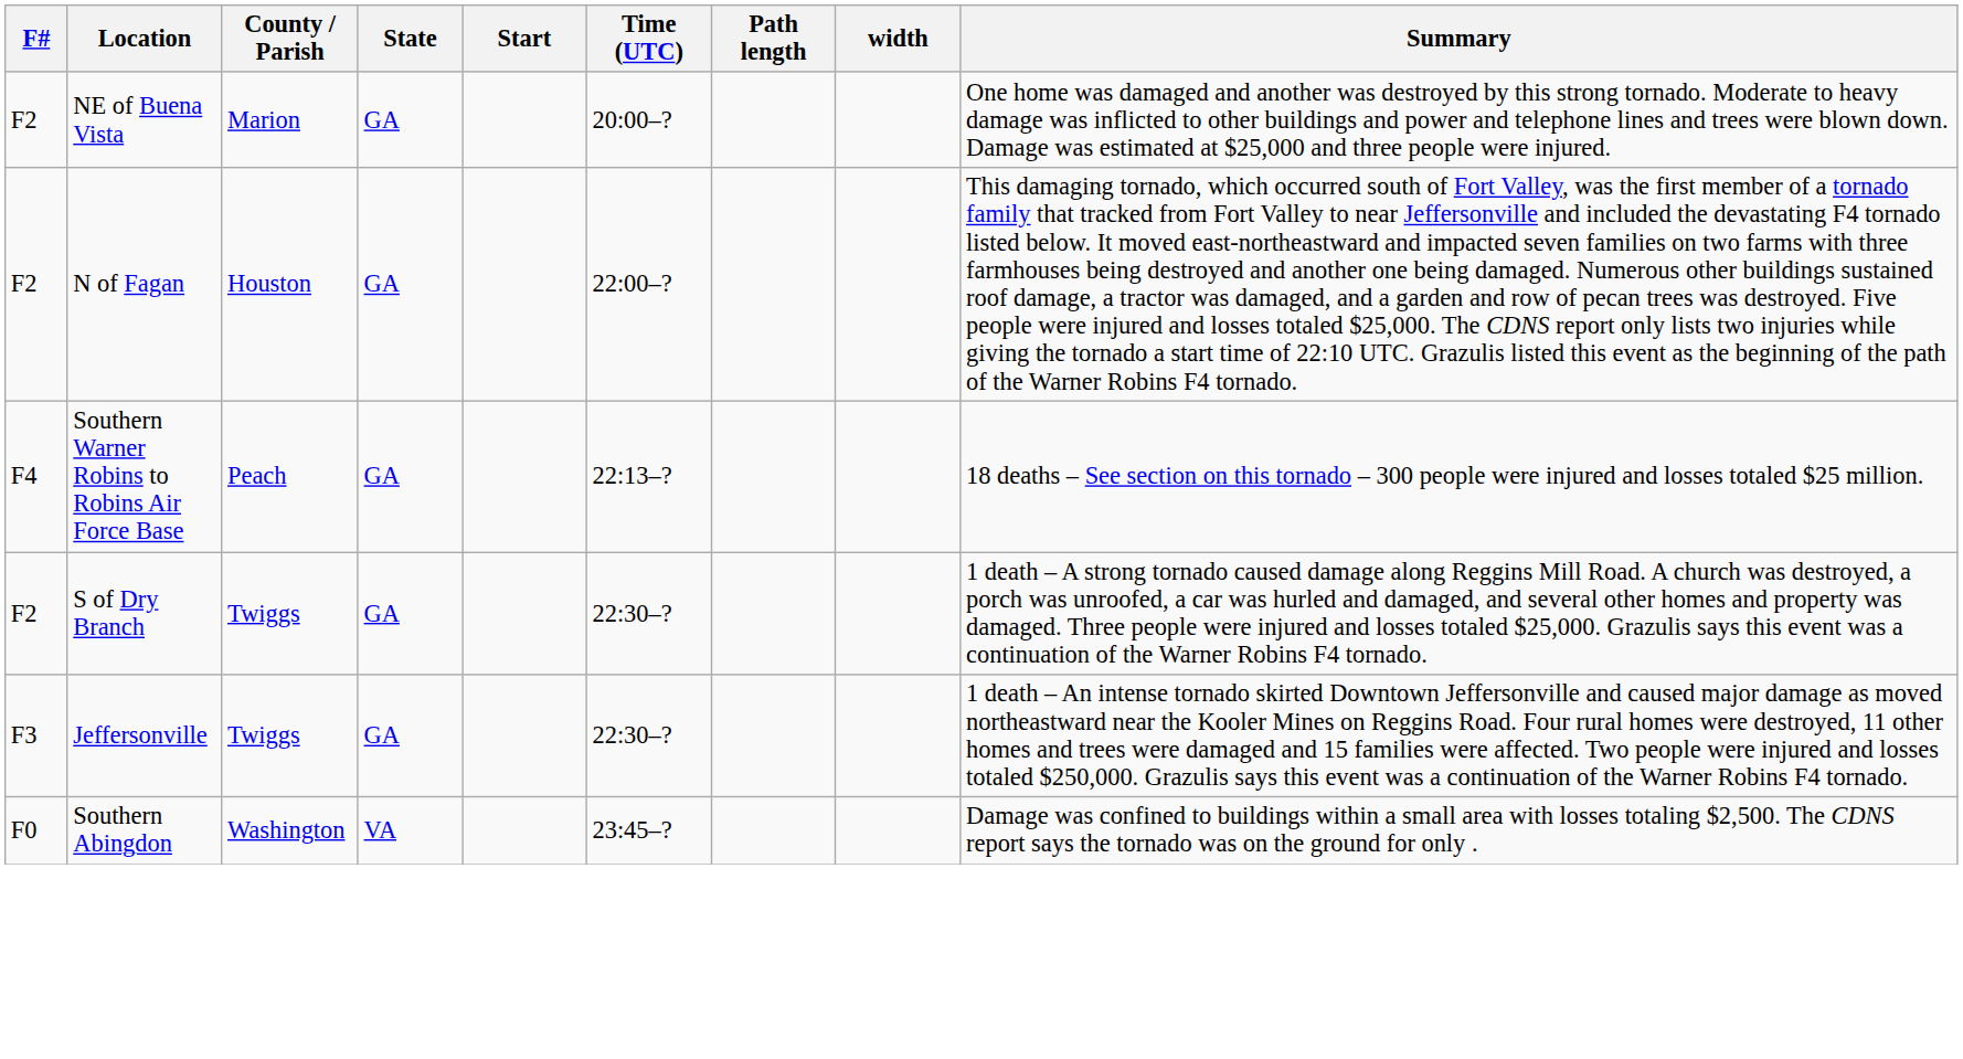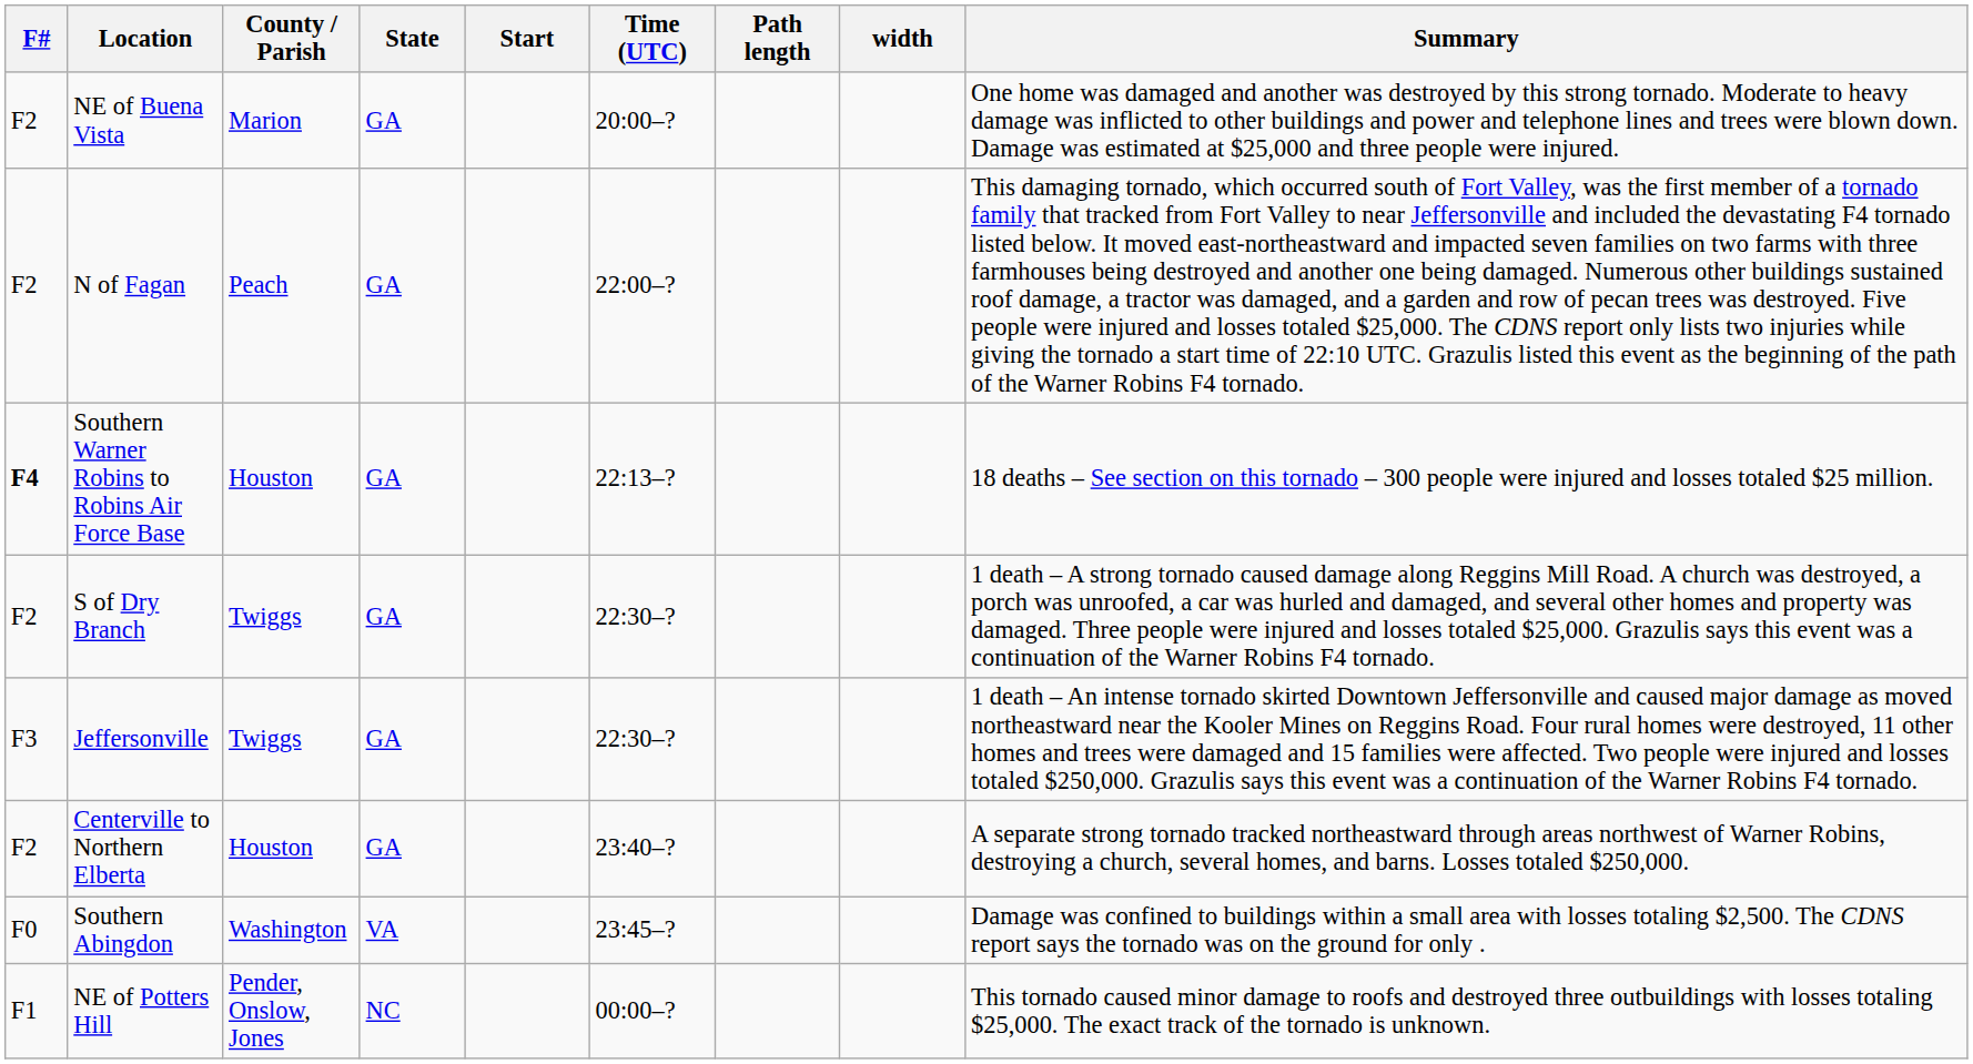 <table class="wikitable sortable" style="width:100%;">
 <tr>
 <th scope="col"  style="width:3%; text-align:center;"><a href='#'>F#</a></th>
 <th scope="col"  style="width:7%; text-align:center;" class="unsortable">Location</th>
 <th scope="col"  style="width:6%; text-align:center;" class="unsortable">County / Parish</th>
 <th scope="col"  style="width:5%; text-align:center;">State</th>
 <th scope="col"  style="width:6%; text-align:center;">Start </th>
 <th scope="col"  style="width:6%; text-align:center;">Time (<a href='#'>UTC</a>)</th>
 <th scope="col"  style="width:6%; text-align:center;">Path length</th>
 <th scope="col"  style="width:6%; text-align:center;"> width</th>
 <th scope="col" class="unsortable" style="width:48%; text-align:center;">Summary</th>
 </tr>
 <tr>
 <td bgcolor=>F2</td>
 <td>NE of <a href='#'>Buena Vista</a></td>
 <td><a href='#'>Marion</a></td>
 <td><a href='#'>GA</a></td>
 <td></td>
 <td>20:00–?</td>
 <td></td>
 <td></td>
 <td>One home was damaged and another was destroyed by this strong tornado. Moderate to heavy damage was inflicted to other buildings and power and telephone lines and trees were blown down. Damage was estimated at $25,000 and three people were injured.</td>
 </tr>
 <tr>
 <td bgcolor=>F2</td>
 <td>N of <a href='#'>Fagan</a></td>
-<td><a href='#'>Houston</a></td>
+<td><a href='#'>Peach</a></td>
 <td><a href='#'>GA</a></td>
 <td></td>
 <td>22:00–?</td>
 <td></td>
 <td></td>
 <td>This damaging tornado, which occurred  south of <a href='#'>Fort Valley</a>, was the first member of a  <a href='#'>tornado family</a> that tracked from Fort Valley to near <a href='#'>Jeffersonville</a> and included the devastating F4 tornado listed below. It moved east-northeastward and impacted seven families on two farms with three farmhouses being destroyed and another one being damaged. Numerous other buildings sustained roof damage, a tractor was damaged, and a garden and row of pecan trees was destroyed. Five people were injured and losses totaled $25,000. The <em>CDNS</em> report only lists two injuries while giving the tornado a start time of 22:10 UTC. Grazulis listed this event as the beginning of the path of the Warner Robins F4 tornado.</td>
 </tr>
 <tr>
-<td bgcolor=>F4</td>
+<td bgcolor=><strong>F4</strong></td>
 <td>Southern <a href='#'>Warner Robins</a> to <a href='#'>Robins Air Force Base</a></td>
-<td><a href='#'>Peach</a></td>
+<td><a href='#'>Houston</a></td>
 <td><a href='#'>GA</a></td>
 <td></td>
 <td>22:13–?</td>
 <td></td>
 <td></td>
 <td>18 deaths – <a href='#'>See section on this tornado</a> – 300 people were injured and losses totaled $25 million.</td>
 </tr>
 <tr>
 <td bgcolor=>F2</td>
 <td>S of <a href='#'>Dry Branch</a></td>
 <td><a href='#'>Twiggs</a></td>
 <td><a href='#'>GA</a></td>
 <td></td>
 <td>22:30–?</td>
 <td></td>
 <td></td>
 <td>1 death – A strong tornado caused damage along Reggins Mill Road. A church was destroyed, a porch was unroofed, a car was hurled  and damaged, and several other homes and property was damaged. Three people were injured and losses totaled $25,000. Grazulis says this event was a continuation of the Warner Robins F4 tornado.</td>
 </tr>
 <tr>
 <td bgcolor=>F3</td>
 <td><a href='#'>Jeffersonville</a></td>
 <td><a href='#'>Twiggs</a></td>
 <td><a href='#'>GA</a></td>
 <td></td>
 <td>22:30–?</td>
 <td></td>
 <td></td>
 <td>1 death – An intense tornado skirted Downtown Jeffersonville and caused major damage as moved northeastward near the Kooler Mines on Reggins Road. Four rural homes were destroyed, 11 other homes and trees were damaged and 15 families were affected. Two people were injured and losses totaled $250,000. Grazulis says this event was a continuation of the Warner Robins F4 tornado.</td>
 </tr>
 <tr>
+<td bgcolor=>F2</td>
+<td><a href='#'>Centerville</a> to Northern <a href='#'>Elberta</a></td>
+<td><a href='#'>Houston</a></td>
+<td><a href='#'>GA</a></td>
+<td></td>
+<td>23:40–?</td>
+<td></td>
+<td></td>
+<td>A separate strong tornado tracked northeastward through areas northwest of Warner Robins, destroying a church, several homes, and barns. Losses totaled $250,000.</td>
+</tr>
+<tr>
 <td bgcolor=>F0</td>
 <td>Southern <a href='#'>Abingdon</a></td>
 <td><a href='#'>Washington</a></td>
 <td><a href='#'>VA</a></td>
 <td></td>
 <td>23:45–?</td>
 <td></td>
 <td></td>
 <td>Damage was confined to buildings within a small area with losses totaling $2,500. The <em>CDNS</em> report says the tornado was on the ground for only .</td>
 </tr>
+<tr>
+<td bgcolor=>F1</td>
+<td>NE of <a href='#'>Potters Hill</a></td>
+<td><a href='#'>Pender</a>, <a href='#'>Onslow</a>, <a href='#'>Jones</a></td>
+<td><a href='#'>NC</a></td>
+<td></td>
+<td>00:00–?</td>
+<td></td>
+<td></td>
+<td>This tornado caused minor damage to roofs and destroyed three outbuildings with losses totaling $25,000. The exact track of the tornado is unknown.</td>
+</tr>
 </table>
